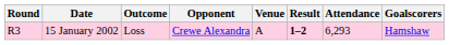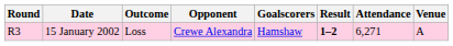 <table class="wikitable">
 <tr>
 <th>Round</th>
 <th>Date</th>
 <th>Outcome</th>
 <th>Opponent</th>
-<th>Venue</th>
+<th>Goalscorers</th>
 <th>Result</th>
 <th>Attendance</th>
-<th>Goalscorers</th>
+<th>Venue</th>
 </tr>
 <tr style="background:#ffd0e3;">
 <td>R3</td>
 <td>15 January 2002</td>
 <td>Loss</td>
 <td><a href='#'>Crewe Alexandra</a></td>
+<td><a href='#'>Hamshaw</a></td>
+<td><strong>1–2</strong></td>
+<td>6,271</td>
 <td>A</td>
-<td><strong>1–2</strong></td>
-<td>6,293</td>
-<td><a href='#'>Hamshaw</a></td>
 </tr>
 </table>
